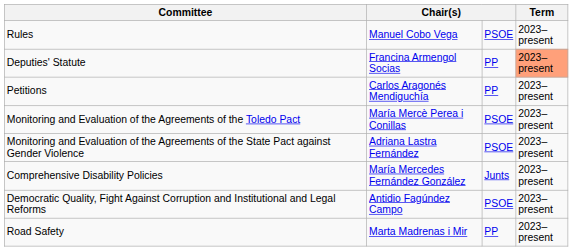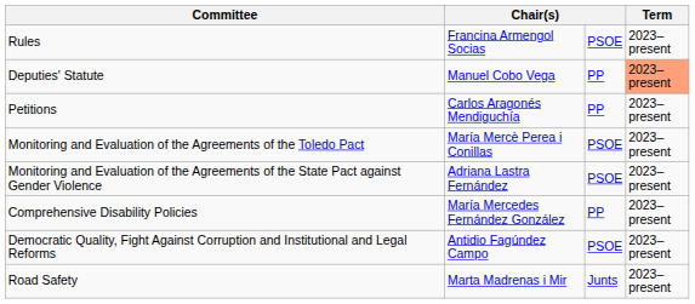 <table class="wikitable">
 <tr>
 <th width="550">Committee</th>
 <th width="325" colspan="2">Chair(s)</th>
 <th>Term</th>
 </tr>
 <tr>
 <td>Rules</td>
-<td><a href='#'>Manuel Cobo Vega</a></td>
+<td><a href='#'>Francina Armengol Socias</a></td>
 <td> <a href='#'>PSOE</a></td>
 <td>2023–present</td>
 </tr>
 <tr>
 <td>Deputies' Statute</td>
-<td><a href='#'>Francina Armengol Socias</a></td>
+<td><a href='#'>Manuel Cobo Vega</a></td>
 <td> <a href='#'>PP</a></td>
 <td style="background: lightsalmon;">2023–present</td>
 </tr>
 <tr>
 <td>Petitions</td>
 <td><a href='#'>Carlos Aragonés Mendiguchía</a></td>
 <td> <a href='#'>PP</a></td>
 <td>2023–present</td>
 </tr>
 <tr>
 <td>Monitoring and Evaluation of the Agreements of the <a href='#'>Toledo Pact</a></td>
 <td><a href='#'>María Mercè Perea i Conillas</a></td>
 <td> <a href='#'>PSOE</a></td>
 <td>2023–present</td>
 </tr>
 <tr>
 <td>Monitoring and Evaluation of the Agreements of the State Pact against Gender Violence</td>
 <td><a href='#'>Adriana Lastra Fernández</a></td>
 <td> <a href='#'>PSOE</a></td>
 <td>2023–present</td>
 </tr>
 <tr>
 <td>Comprehensive Disability Policies</td>
 <td><a href='#'>María Mercedes Fernández González</a></td>
-<td> <a href='#'>Junts</a></td>
+<td> <a href='#'>PP</a></td>
 <td>2023–present</td>
 </tr>
 <tr>
 <td>Democratic Quality, Fight Against Corruption and Institutional and Legal Reforms</td>
 <td><a href='#'>Antidio Fagúndez Campo</a></td>
 <td> <a href='#'>PSOE</a></td>
 <td>2023–present</td>
 </tr>
 <tr>
 <td>Road Safety</td>
 <td><a href='#'>Marta Madrenas i Mir</a></td>
-<td> <a href='#'>PP</a></td>
+<td> <a href='#'>Junts</a></td>
 <td>2023–present</td>
 </tr>
 </table>
